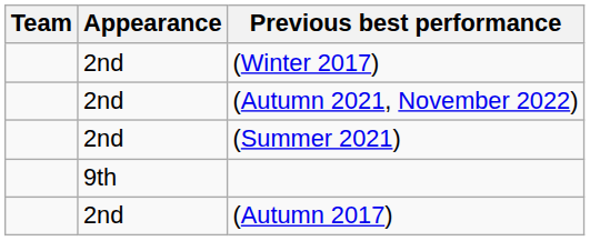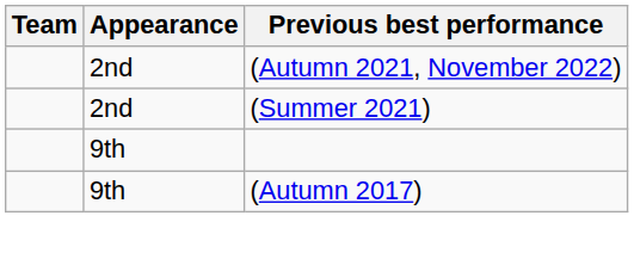 <table class="wikitable sortable">
 <tr>
 <th>Team</th>
 <th data-sort-type="number">Appearance</th>
 <th>Previous best performance</th>
-</tr>
-<tr>
-<td></td>
-<td>2nd</td>
-<td> (<a href='#'>Winter 2017</a>)</td>
 </tr>
 <tr>
 <td></td>
 <td>2nd</td>
 <td> (<a href='#'>Autumn 2021</a>, <a href='#'>November 2022</a>)</td>
 </tr>
 <tr>
 <td></td>
 <td>2nd</td>
 <td> (<a href='#'>Summer 2021</a>)</td>
 </tr>
 <tr>
 <td></td>
 <td>9th</td>
 <td></td>
 </tr>
 <tr>
 <td></td>
-<td>2nd</td>
+<td>9th</td>
 <td> (<a href='#'>Autumn 2017</a>)</td>
 </tr>
 </table>
